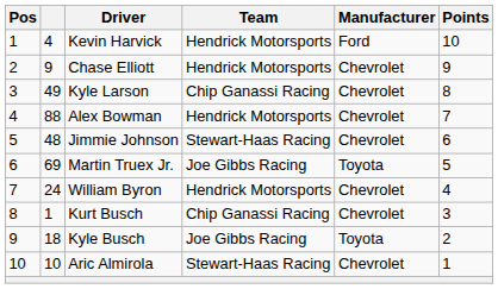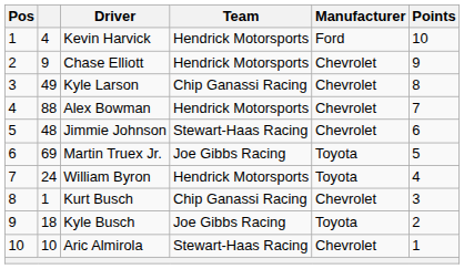 <table class="wikitable" style="font-size:98%">
 <tr>
 <th>Pos</th>
 <th></th>
 <th>Driver</th>
 <th>Team</th>
 <th>Manufacturer</th>
 <th>Points</th>
 </tr>
 <tr>
 <td>1</td>
 <td>4</td>
 <td>Kevin Harvick</td>
 <td>Hendrick Motorsports</td>
 <td>Ford</td>
 <td>10</td>
 </tr>
 <tr>
 <td>2</td>
 <td>9</td>
 <td>Chase Elliott</td>
 <td>Hendrick Motorsports</td>
 <td>Chevrolet</td>
 <td>9</td>
 </tr>
 <tr>
 <td>3</td>
 <td>49</td>
 <td>Kyle Larson</td>
 <td>Chip Ganassi Racing</td>
 <td>Chevrolet</td>
 <td>8</td>
 </tr>
 <tr>
 <td>4</td>
 <td>88</td>
 <td>Alex Bowman</td>
 <td>Hendrick Motorsports</td>
 <td>Chevrolet</td>
 <td>7</td>
 </tr>
 <tr>
 <td>5</td>
 <td>48</td>
 <td>Jimmie Johnson</td>
 <td>Stewart-Haas Racing</td>
 <td>Chevrolet</td>
 <td>6</td>
 </tr>
 <tr>
 <td>6</td>
 <td>69</td>
 <td>Martin Truex Jr.</td>
 <td>Joe Gibbs Racing</td>
 <td>Toyota</td>
 <td>5</td>
 </tr>
 <tr>
 <td>7</td>
 <td>24</td>
 <td>William Byron</td>
 <td>Hendrick Motorsports</td>
-<td>Chevrolet</td>
+<td>Toyota</td>
 <td>4</td>
 </tr>
 <tr>
 <td>8</td>
 <td>1</td>
 <td>Kurt Busch</td>
 <td>Chip Ganassi Racing</td>
 <td>Chevrolet</td>
 <td>3</td>
 </tr>
 <tr>
 <td>9</td>
 <td>18</td>
 <td>Kyle Busch</td>
 <td>Joe Gibbs Racing</td>
 <td>Toyota</td>
 <td>2</td>
 </tr>
 <tr>
 <td>10</td>
 <td>10</td>
 <td>Aric Almirola</td>
 <td>Stewart-Haas Racing</td>
 <td>Chevrolet</td>
 <td>1</td>
 </tr>
 <tr>
 <th colspan="6"></th>
 </tr>
 </table>
